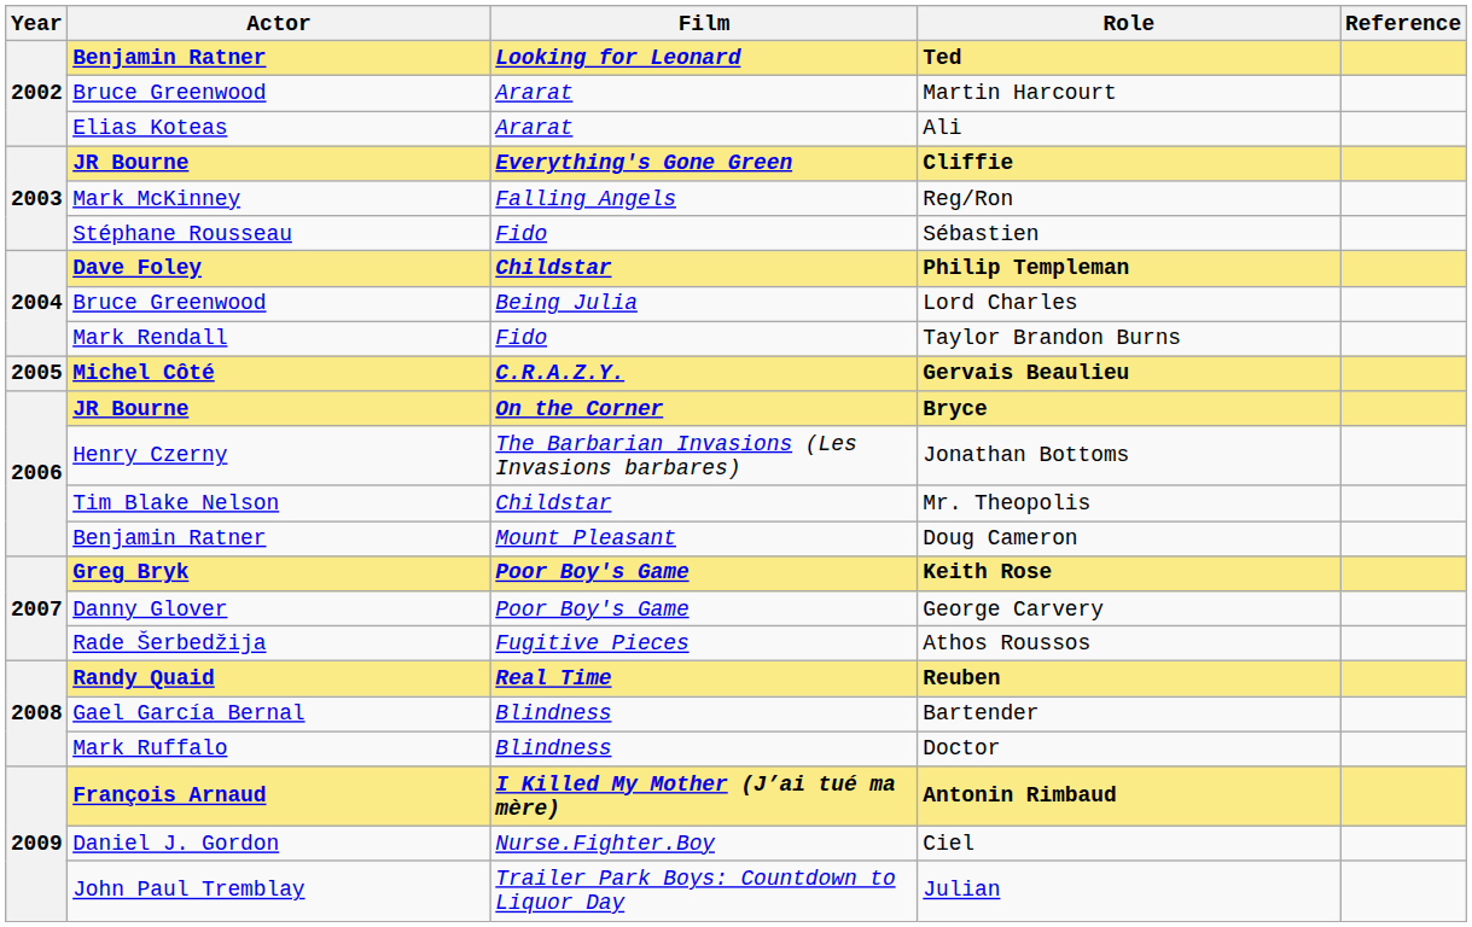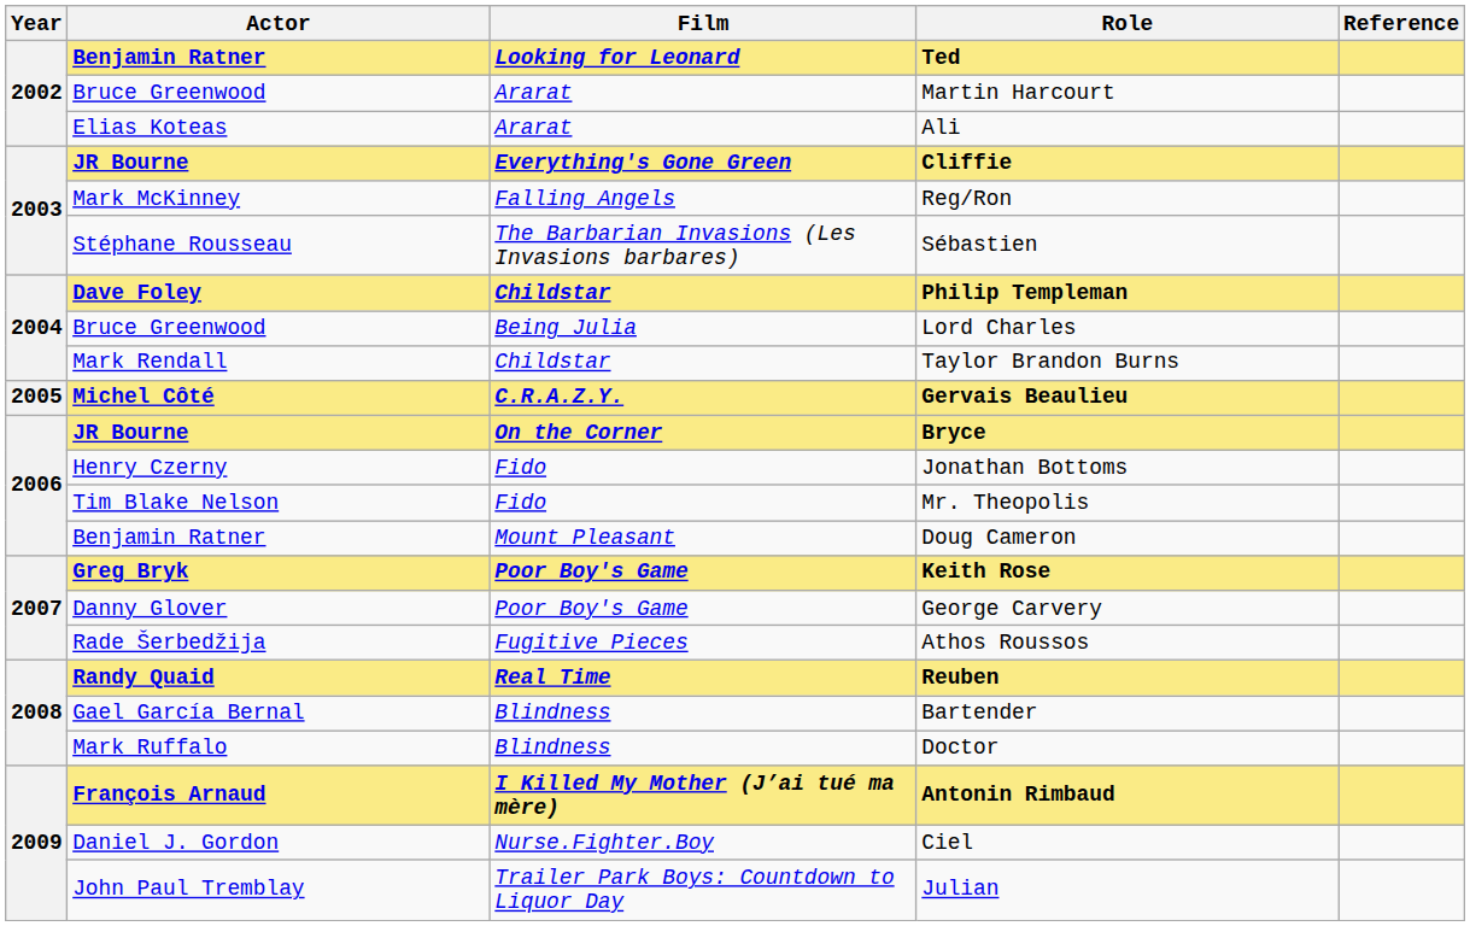 <table class="wikitable" width="100%" cellpadding="5">
 <tr>
 <th>Year</th>
 <th width=30%>Actor</th>
 <th width=30%>Film</th>
 <th width=30%>Role</th>
 <th>Reference</th>
 </tr>
 <tr>
 <th scope="row" rowspan=3>2002</th>
 <td style="background:#FAEB86;"><strong><a href='#'>Benjamin Ratner</a></strong></td>
 <td style="background:#FAEB86;"><strong><em><a href='#'>Looking for Leonard</a></em></strong></td>
 <td style="background:#FAEB86;"><strong>Ted</strong></td>
 <td style="background:#FAEB86;"></td>
 </tr>
 <tr>
 <td><a href='#'>Bruce Greenwood</a></td>
 <td><em><a href='#'>Ararat</a></em></td>
 <td>Martin Harcourt</td>
 <td></td>
 </tr>
 <tr>
 <td><a href='#'>Elias Koteas</a></td>
 <td><em><a href='#'>Ararat</a></em></td>
 <td>Ali</td>
 <td></td>
 </tr>
 <tr>
 <th scope="row" rowspan=3>2003</th>
 <td style="background:#FAEB86;"><strong><a href='#'>JR Bourne</a></strong></td>
 <td style="background:#FAEB86;"><strong><em><a href='#'>Everything's Gone Green</a></em></strong></td>
 <td style="background:#FAEB86;"><strong>Cliffie</strong></td>
 <td style="background:#FAEB86;"></td>
 </tr>
 <tr>
 <td><a href='#'>Mark McKinney</a></td>
 <td><em><a href='#'>Falling Angels</a></em></td>
 <td>Reg/Ron</td>
 <td></td>
 </tr>
 <tr>
 <td><a href='#'>Stéphane Rousseau</a></td>
-<td><em><a href='#'>Fido</a></em></td>
+<td><em><a href='#'>The Barbarian Invasions</a> (Les Invasions barbares)</em></td>
 <td>Sébastien</td>
 <td></td>
 </tr>
 <tr>
 <th scope="row" rowspan=3>2004</th>
 <td style="background:#FAEB86;"><strong><a href='#'>Dave Foley</a></strong></td>
 <td style="background:#FAEB86;"><strong><em><a href='#'>Childstar</a></em></strong></td>
 <td style="background:#FAEB86;"><strong>Philip Templeman</strong></td>
 <td style="background:#FAEB86;"></td>
 </tr>
 <tr>
 <td><a href='#'>Bruce Greenwood</a></td>
 <td><em><a href='#'>Being Julia</a></em></td>
 <td>Lord Charles</td>
 <td></td>
 </tr>
 <tr>
 <td><a href='#'>Mark Rendall</a></td>
-<td><em><a href='#'>Fido</a></em></td>
+<td><em><a href='#'>Childstar</a></em></td>
 <td>Taylor Brandon Burns</td>
 <td></td>
 </tr>
 <tr>
 <th scope="row">2005</th>
 <td style="background:#FAEB86;"><strong><a href='#'>Michel Côté</a></strong></td>
 <td style="background:#FAEB86;"><strong><em><a href='#'>C.R.A.Z.Y.</a></em></strong></td>
 <td style="background:#FAEB86;"><strong>Gervais Beaulieu</strong></td>
 <td style="background:#FAEB86;"></td>
 </tr>
 <tr>
 <th scope="row" rowspan=4>2006</th>
 <td style="background:#FAEB86;"><strong><a href='#'>JR Bourne</a></strong></td>
 <td style="background:#FAEB86;"><strong><em><a href='#'>On the Corner</a></em></strong></td>
 <td style="background:#FAEB86;"><strong>Bryce</strong></td>
 <td style="background:#FAEB86;"></td>
 </tr>
 <tr>
 <td><a href='#'>Henry Czerny</a></td>
-<td><em><a href='#'>The Barbarian Invasions</a> (Les Invasions barbares)</em></td>
+<td><em><a href='#'>Fido</a></em></td>
 <td>Jonathan Bottoms</td>
 <td></td>
 </tr>
 <tr>
 <td><a href='#'>Tim Blake Nelson</a></td>
-<td><em><a href='#'>Childstar</a></em></td>
+<td><em><a href='#'>Fido</a></em></td>
 <td>Mr. Theopolis</td>
 <td></td>
 </tr>
 <tr>
 <td><a href='#'>Benjamin Ratner</a></td>
 <td><em><a href='#'>Mount Pleasant</a></em></td>
 <td>Doug Cameron</td>
 <td></td>
 </tr>
 <tr>
 <th scope="row" rowspan=3>2007</th>
 <td style="background:#FAEB86;"><strong><a href='#'>Greg Bryk</a></strong></td>
 <td style="background:#FAEB86;"><strong><em><a href='#'>Poor Boy's Game</a></em></strong></td>
 <td style="background:#FAEB86;"><strong>Keith Rose</strong></td>
 <td style="background:#FAEB86;"></td>
 </tr>
 <tr>
 <td><a href='#'>Danny Glover</a></td>
 <td><em><a href='#'>Poor Boy's Game</a></em></td>
 <td>George Carvery</td>
 <td></td>
 </tr>
 <tr>
 <td><a href='#'>Rade Šerbedžija</a></td>
 <td><em><a href='#'>Fugitive Pieces</a></em></td>
 <td>Athos Roussos</td>
 <td></td>
 </tr>
 <tr>
 <th scope="row" rowspan=3>2008</th>
 <td style="background:#FAEB86;"><strong><a href='#'>Randy Quaid</a></strong></td>
 <td style="background:#FAEB86;"><strong><em><a href='#'>Real Time</a></em></strong></td>
 <td style="background:#FAEB86;"><strong>Reuben</strong></td>
 <td style="background:#FAEB86;"></td>
 </tr>
 <tr>
 <td><a href='#'>Gael García Bernal</a></td>
 <td><em><a href='#'>Blindness</a></em></td>
 <td>Bartender</td>
 <td></td>
 </tr>
 <tr>
 <td><a href='#'>Mark Ruffalo</a></td>
 <td><em><a href='#'>Blindness</a></em></td>
 <td>Doctor</td>
 <td></td>
 </tr>
 <tr>
 <th scope="row" rowspan=3>2009</th>
 <td style="background:#FAEB86;"><strong><a href='#'>François Arnaud</a></strong></td>
 <td style="background:#FAEB86;"><strong><em><a href='#'>I Killed My Mother</a> (J’ai tué ma mère)</em></strong></td>
 <td style="background:#FAEB86;"><strong>Antonin Rimbaud</strong></td>
 <td style="background:#FAEB86;"></td>
 </tr>
 <tr>
 <td><a href='#'>Daniel J. Gordon</a></td>
 <td><em><a href='#'>Nurse.Fighter.Boy</a></em></td>
 <td>Ciel</td>
 <td></td>
 </tr>
 <tr>
 <td><a href='#'>John Paul Tremblay</a></td>
 <td><em><a href='#'>Trailer Park Boys: Countdown to Liquor Day</a></em></td>
 <td><a href='#'>Julian</a></td>
 <td></td>
 </tr>
 </table>
